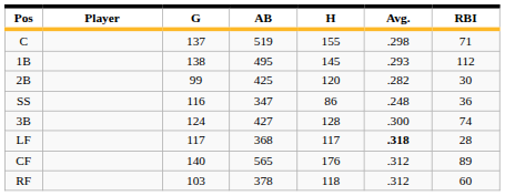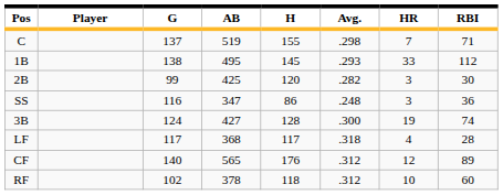 <table class="wikitable sortable">
 <tr>
 <th style="background:#FFFFFF; border-top:#000000 5px solid; border-bottom:#FDB827 5px solid;" width="5%">Pos</th>
 <th style="background:#FFFFFF; border-top:#000000 5px solid; border-bottom:#FDB827 5px solid;" width="16%">Player</th>
 <th style="background:#FFFFFF; border-top:#000000 5px solid; border-bottom:#FDB827 5px solid;" width="9%">G</th>
 <th style="background:#FFFFFF; border-top:#000000 5px solid; border-bottom:#FDB827 5px solid;" width="9%">AB</th>
 <th style="background:#FFFFFF; border-top:#000000 5px solid; border-bottom:#FDB827 5px solid;" width="9%">H</th>
 <th style="background:#FFFFFF; border-top:#000000 5px solid; border-bottom:#FDB827 5px solid;" width="9%">Avg.</th>
+<th style="background:#FFFFFF; border-top:#000000 5px solid; border-bottom:#FDB827 5px solid;" width="9%">HR</th>
 <th style="background:#FFFFFF; border-top:#000000 5px solid; border-bottom:#FDB827 5px solid;" width="9%">RBI</th>
 </tr>
 <tr align="center">
 <td>C</td>
 <td></td>
 <td>137</td>
 <td>519</td>
 <td>155</td>
 <td>.298</td>
+<td>7</td>
 <td>71</td>
 </tr>
 <tr align="center">
 <td>1B</td>
 <td></td>
 <td>138</td>
 <td>495</td>
 <td>145</td>
 <td>.293</td>
+<td>33</td>
 <td>112</td>
 </tr>
 <tr align="center">
 <td>2B</td>
 <td></td>
 <td>99</td>
 <td>425</td>
 <td>120</td>
 <td>.282</td>
+<td>3</td>
 <td>30</td>
 </tr>
 <tr align="center">
 <td>SS</td>
 <td></td>
 <td>116</td>
 <td>347</td>
 <td>86</td>
 <td>.248</td>
+<td>3</td>
 <td>36</td>
 </tr>
 <tr align="center">
 <td>3B</td>
 <td></td>
 <td>124</td>
 <td>427</td>
 <td>128</td>
 <td>.300</td>
+<td>19</td>
 <td>74</td>
 </tr>
 <tr align="center">
 <td>LF</td>
 <td></td>
 <td>117</td>
 <td>368</td>
 <td>117</td>
-<td><strong>.318</strong></td>
+<td>.318</td>
+<td>4</td>
 <td>28</td>
 </tr>
 <tr align="center">
 <td>CF</td>
 <td></td>
 <td>140</td>
 <td>565</td>
 <td>176</td>
 <td>.312</td>
+<td>12</td>
 <td>89</td>
 </tr>
 <tr align="center">
 <td>RF</td>
 <td></td>
-<td>103</td>
+<td>102</td>
 <td>378</td>
 <td>118</td>
 <td>.312</td>
+<td>10</td>
 <td>60</td>
 </tr>
 </table>
